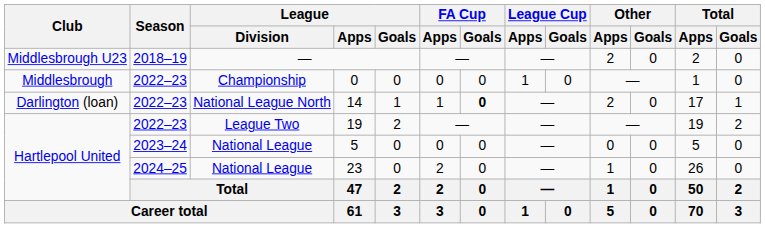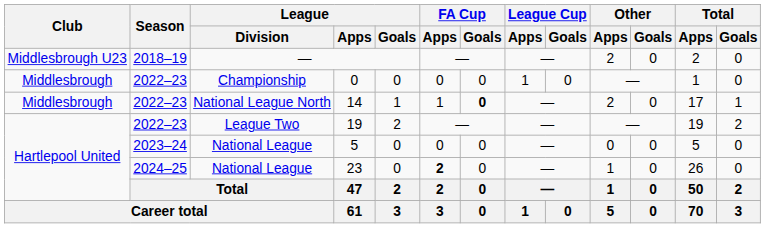 <table class="wikitable" style="text-align:center">
 <tr>
 <th rowspan="2">Club</th>
 <th rowspan="2">Season</th>
 <th colspan="3">League</th>
 <th colspan="2"><a href='#'>FA Cup</a></th>
 <th colspan="2"><a href='#'>League Cup</a></th>
 <th colspan="2">Other</th>
 <th colspan="2">Total</th>
 </tr>
 <tr>
 <th>Division</th>
 <th>Apps</th>
 <th>Goals</th>
 <th>Apps</th>
 <th>Goals</th>
 <th>Apps</th>
 <th>Goals</th>
 <th>Apps</th>
 <th>Goals</th>
 <th>Apps</th>
 <th>Goals</th>
 </tr>
 <tr>
 <td><a href='#'>Middlesbrough U23</a></td>
 <td><a href='#'>2018–19</a></td>
 <td colspan="3">—</td>
 <td colspan="2">—</td>
 <td colspan="2">—</td>
 <td>2</td>
 <td>0</td>
 <td>2</td>
 <td>0</td>
 </tr>
 <tr>
 <td><a href='#'>Middlesbrough</a></td>
 <td><a href='#'>2022–23</a></td>
 <td><a href='#'>Championship</a></td>
 <td>0</td>
 <td>0</td>
 <td>0</td>
 <td>0</td>
 <td>1</td>
 <td>0</td>
 <td colspan="2">—</td>
 <td>1</td>
 <td>0</td>
 </tr>
 <tr>
-<td><a href='#'>Darlington</a> (loan)</td>
+<td><a href='#'>Middlesbrough</a></td>
 <td><a href='#'>2022–23</a></td>
 <td><a href='#'>National League North</a></td>
 <td>14</td>
 <td>1</td>
 <td>1</td>
 <td><strong>0</strong></td>
 <td colspan="2">—</td>
 <td>2</td>
 <td>0</td>
 <td>17</td>
 <td>1</td>
 </tr>
 <tr>
 <td rowspan=4><a href='#'>Hartlepool United</a></td>
 <td><a href='#'>2022–23</a></td>
 <td><a href='#'>League Two</a></td>
 <td>19</td>
 <td>2</td>
 <td colspan="2">—</td>
 <td colspan="2">—</td>
 <td colspan="2">—</td>
 <td>19</td>
 <td>2</td>
 </tr>
 <tr>
 <td><a href='#'>2023–24</a></td>
 <td><a href='#'>National League</a></td>
 <td>5</td>
 <td>0</td>
 <td>0</td>
 <td>0</td>
 <td colspan="2">—</td>
 <td>0</td>
 <td>0</td>
 <td>5</td>
 <td>0</td>
 </tr>
 <tr>
 <td><a href='#'>2024–25</a></td>
 <td><a href='#'>National League</a></td>
 <td>23</td>
 <td>0</td>
-<td>2</td>
+<td><strong>2</strong></td>
 <td>0</td>
 <td colspan="2">—</td>
 <td>1</td>
 <td>0</td>
 <td>26</td>
 <td>0</td>
 </tr>
 <tr>
 <th colspan=2>Total</th>
 <th>47</th>
 <th>2</th>
 <th>2</th>
 <th>0</th>
 <th colspan="2">—</th>
 <th>1</th>
 <th>0</th>
 <th>50</th>
 <th>2</th>
 </tr>
 <tr>
 <th colspan=3>Career total</th>
 <th>61</th>
 <th>3</th>
 <th>3</th>
 <th>0</th>
 <th>1</th>
 <th>0</th>
 <th>5</th>
 <th>0</th>
 <th>70</th>
 <th>3</th>
 </tr>
 </table>
